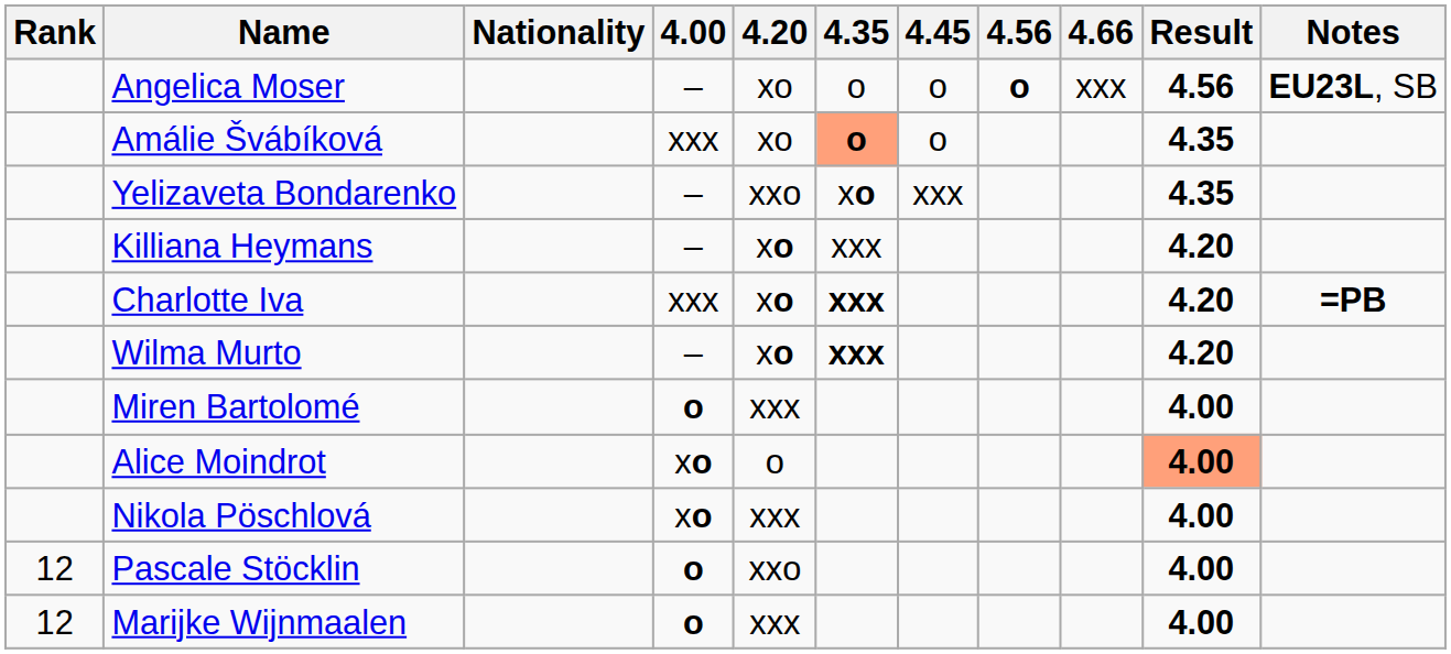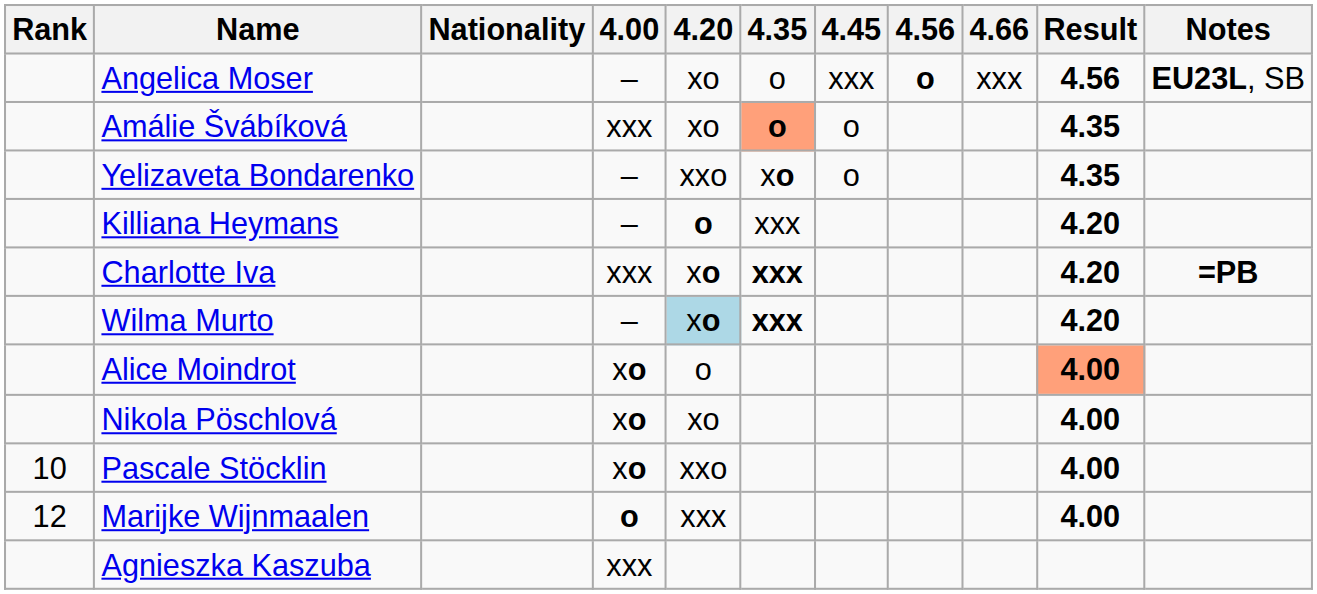 <table class="wikitable sortable" style="text-align:center;font-size:95%">
 <tr>
 <th>Rank</th>
 <th>Name</th>
 <th>Nationality</th>
 <th>4.00</th>
 <th>4.20</th>
 <th>4.35</th>
 <th>4.45</th>
 <th>4.56</th>
 <th>4.66</th>
 <th>Result</th>
 <th>Notes</th>
 </tr>
 <tr>
 <td></td>
 <td align=left><a href='#'>Angelica Moser</a></td>
 <td align=left></td>
 <td>–</td>
 <td>xo</td>
 <td>o</td>
-<td>o</td>
+<td>xxx</td>
 <td><strong>o</strong></td>
 <td>xxx</td>
 <td><strong>4.56</strong></td>
 <td><strong>EU23L</strong>, SB</td>
 </tr>
 <tr>
 <td></td>
 <td align=left><a href='#'>Amálie Švábíková</a></td>
 <td align=left></td>
 <td>xxx</td>
 <td>xo</td>
 <td style="background: lightsalmon;"><strong>o</strong></td>
 <td>o</td>
 <td></td>
 <td></td>
 <td><strong>4.35</strong></td>
 <td></td>
 </tr>
 <tr>
 <td></td>
 <td align=left><a href='#'>Yelizaveta Bondarenko</a></td>
 <td align=left></td>
 <td>–</td>
 <td>xxo</td>
 <td>x<strong>o</strong></td>
-<td>xxx</td>
+<td>o</td>
 <td></td>
 <td></td>
 <td><strong>4.35</strong></td>
 <td></td>
 </tr>
 <tr>
 <td></td>
 <td align=left><a href='#'>Killiana Heymans</a></td>
 <td align=left></td>
 <td>–</td>
-<td>x<strong>o</strong></td>
+<td><strong>o</strong></td>
 <td>xxx</td>
 <td></td>
 <td></td>
 <td></td>
 <td><strong>4.20</strong></td>
 <td></td>
 </tr>
 <tr>
 <td></td>
 <td align=left><a href='#'>Charlotte Iva</a></td>
 <td align=left></td>
 <td>xxx</td>
 <td>x<strong>o</strong></td>
 <td><strong>xxx</strong></td>
 <td></td>
 <td></td>
 <td></td>
 <td><strong>4.20</strong></td>
 <td><strong>=PB</strong></td>
 </tr>
 <tr>
 <td></td>
 <td align=left><a href='#'>Wilma Murto</a></td>
 <td align=left></td>
 <td>–</td>
-<td>x<strong>o</strong></td>
+<td style="background: lightblue;">x<strong>o</strong></td>
 <td><strong>xxx</strong></td>
 <td></td>
 <td></td>
 <td></td>
 <td><strong>4.20</strong></td>
-<td></td>
-</tr>
-<tr>
-<td></td>
-<td align=left><a href='#'>Miren Bartolomé</a></td>
-<td align=left></td>
-<td><strong>o</strong></td>
-<td>xxx</td>
-<td></td>
-<td></td>
-<td></td>
-<td></td>
-<td><strong>4.00</strong></td>
 <td></td>
 </tr>
 <tr>
 <td></td>
 <td align=left><a href='#'>Alice Moindrot</a></td>
 <td align=left></td>
 <td>x<strong>o</strong></td>
 <td>o</td>
 <td></td>
 <td></td>
 <td></td>
 <td></td>
 <td style="background: lightsalmon;"><strong>4.00</strong></td>
 <td></td>
 </tr>
 <tr>
 <td></td>
 <td align=left><a href='#'>Nikola Pöschlová</a></td>
 <td align=left></td>
 <td>x<strong>o</strong></td>
-<td>xxx</td>
+<td>xo</td>
 <td></td>
 <td></td>
 <td></td>
 <td></td>
 <td><strong>4.00</strong></td>
 <td></td>
 </tr>
 <tr>
-<td>12</td>
+<td>10</td>
 <td align=left><a href='#'>Pascale Stöcklin</a></td>
 <td align=left></td>
-<td><strong>o</strong></td>
+<td>x<strong>o</strong></td>
 <td>xxo</td>
 <td></td>
 <td></td>
 <td></td>
 <td></td>
 <td><strong>4.00</strong></td>
 <td></td>
 </tr>
 <tr>
 <td>12</td>
 <td align=left><a href='#'>Marijke Wijnmaalen</a></td>
 <td align=left></td>
 <td><strong>o</strong></td>
 <td>xxx</td>
 <td></td>
 <td></td>
 <td></td>
 <td></td>
 <td><strong>4.00</strong></td>
 <td></td>
 </tr>
+<tr>
+<td></td>
+<td align=left><a href='#'>Agnieszka Kaszuba</a></td>
+<td align=left></td>
+<td>xxx</td>
+<td></td>
+<td></td>
+<td></td>
+<td></td>
+<td></td>
+<td><strong></strong></td>
+<td></td>
+</tr>
 </table>
